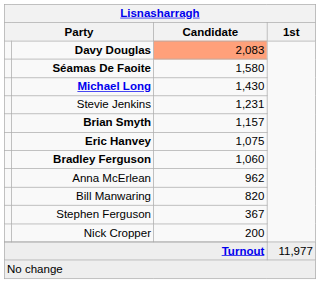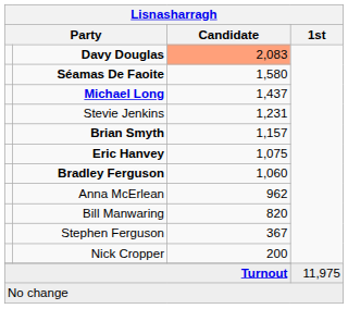 <table class="wikitable">
 <tr>
 <th colspan="4" align="center"><a href='#'>Lisnasharragh</a></th>
 </tr>
 <tr>
 <th colspan="2" align="center" width=200>Party</th>
 <th width=150>Candidate</th>
 <th width=60>1st </th>
 </tr>
 <tr>
 <td></td>
 <td align="right"><strong>Davy Douglas</strong></td>
 <td align="right" style="background: lightsalmon;">2,083</td>
 </tr>
 <tr>
 <td></td>
 <td align="right"><strong>Séamas De Faoite</strong></td>
 <td align="right">1,580</td>
 </tr>
 <tr>
 <td></td>
 <td align="right"><strong><a href='#'>Michael Long</a></strong></td>
-<td align="right">1,430</td>
+<td align="right">1,437</td>
 </tr>
 <tr>
 <td></td>
 <td align="right">Stevie Jenkins</td>
 <td align="right">1,231</td>
 </tr>
 <tr>
 <td></td>
 <td align="right"><strong>Brian Smyth</strong></td>
 <td align="right">1,157</td>
 </tr>
 <tr>
 <td></td>
 <td align="right"><strong>Eric Hanvey</strong></td>
 <td align="right">1,075</td>
 </tr>
 <tr>
 <td></td>
 <td align="right"><strong>Bradley Ferguson</strong></td>
 <td align="right">1,060</td>
 </tr>
 <tr>
 <td></td>
 <td align="right">Anna McErlean</td>
 <td align="right">962</td>
 </tr>
 <tr>
 <td></td>
 <td align="right">Bill Manwaring</td>
 <td align="right">820</td>
 </tr>
 <tr>
 <td></td>
 <td align="right">Stephen Ferguson</td>
 <td align="right">367</td>
 </tr>
 <tr>
 <td></td>
 <td align="right">Nick Cropper</td>
 <td align="right">200</td>
 </tr>
 <tr>
 </tr>
 <tr bgcolor="EEEEEE">
 <td colspan=3 align="right"><strong><a href='#'>Turnout</a></strong></td>
-<td align="right">11,977</td>
+<td align="right">11,975</td>
 </tr>
 <tr bgcolor="EEEEEE">
 <td colspan=4 bgcolor="EEEEEE">No change</td>
 </tr>
 </table>
